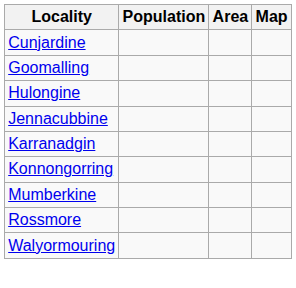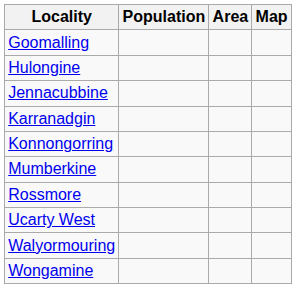 <table class="wikitable sortable">
 <tr>
 <th>Locality</th>
 <th data-sort-type=number>Population</th>
 <th data-sort-type=number>Area</th>
 <th>Map</th>
-</tr>
-<tr>
-<td><a href='#'>Cunjardine</a></td>
-<td></td>
-<td></td>
-<td></td>
 </tr>
 <tr>
 <td><a href='#'>Goomalling</a></td>
 <td></td>
 <td></td>
 <td></td>
 </tr>
 <tr>
 <td><a href='#'>Hulongine</a></td>
 <td></td>
 <td></td>
 <td></td>
 </tr>
 <tr>
 <td><a href='#'>Jennacubbine</a></td>
 <td></td>
 <td></td>
 <td></td>
 </tr>
 <tr>
 <td><a href='#'>Karranadgin</a></td>
 <td></td>
 <td></td>
 <td></td>
 </tr>
 <tr>
 <td><a href='#'>Konnongorring</a></td>
 <td></td>
 <td></td>
 <td></td>
 </tr>
 <tr>
 <td><a href='#'>Mumberkine</a></td>
 <td></td>
 <td></td>
 <td></td>
 </tr>
 <tr>
 <td><a href='#'>Rossmore</a></td>
 <td></td>
 <td></td>
 <td></td>
 </tr>
 <tr>
+<td><a href='#'>Ucarty West</a></td>
+<td></td>
+<td></td>
+<td></td>
+</tr>
+<tr>
 <td><a href='#'>Walyormouring</a></td>
 <td></td>
 <td></td>
 <td></td>
 </tr>
+<tr>
+<td><a href='#'>Wongamine</a></td>
+<td></td>
+<td></td>
+<td></td>
+</tr>
 </table>
